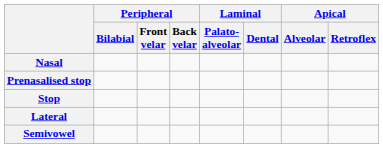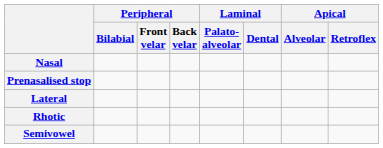 <table class="wikitable" style="text-align: center">
 <tr>
 <th rowspan="2"></th>
 <th scope="col" colspan="3"><a href='#'>Peripheral</a></th>
 <th scope="col" colspan="2"><a href='#'>Laminal</a></th>
 <th scope="col" colspan="2"><a href='#'>Apical</a></th>
 </tr>
 <tr>
 <th scope="col"><a href='#'>Bilabial</a></th>
 <th scope="col">Front<br><a href='#'>velar</a></th>
 <th scope="col">Back<br><a href='#'>velar</a></th>
 <th scope="col"><a href='#'>Palato-<br>alveolar</a></th>
 <th scope="col"><a href='#'>Dental</a></th>
 <th scope="col"><a href='#'>Alveolar</a></th>
 <th scope="col"><a href='#'>Retroflex</a></th>
 </tr>
 <tr>
 <th scope="row"><a href='#'>Nasal</a></th>
 <td> </td>
 <td> </td>
 <td> </td>
 <td> </td>
 <td> </td>
 <td> </td>
 <td> </td>
 </tr>
 <tr>
 <th scope="row"><a href='#'>Prenasalised stop</a></th>
 <td> </td>
 <td> </td>
 <td> </td>
 <td> </td>
 <td> </td>
 <td> </td>
 <td> </td>
 </tr>
 <tr>
-<th scope="row"><a href='#'>Stop</a></th>
-<td> </td>
-<td> </td>
-<td> </td>
+<th scope="row"><a href='#'>Lateral</a></th>
+<td></td>
+<td></td>
+<td></td>
 <td> </td>
 <td> </td>
 <td> </td>
 <td> </td>
 </tr>
 <tr>
-<th scope="row"><a href='#'>Lateral</a></th>
+<th scope="row"><a href='#'>Rhotic</a></th>
 <td></td>
 <td></td>
 <td></td>
-<td> </td>
-<td> </td>
+<td></td>
+<td></td>
 <td> </td>
 <td> </td>
 </tr>
 <tr>
 <th scope="row"><a href='#'>Semivowel</a></th>
 <td> </td>
 <td></td>
 <td></td>
 <td> </td>
 <td></td>
 <td></td>
 <td></td>
 </tr>
 </table>
